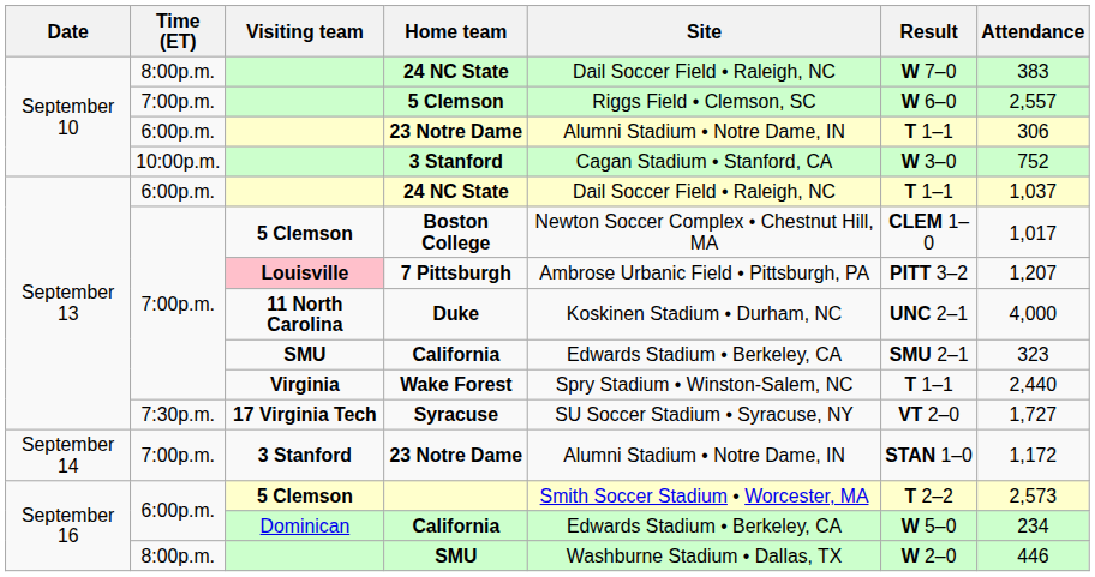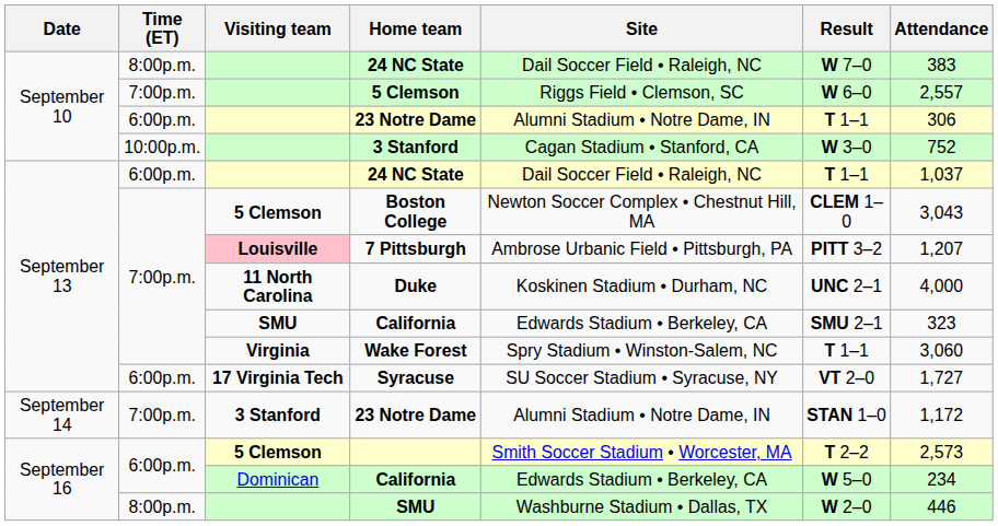 <table class="wikitable" style="font-size:95%; text-align: center;">
 <tr>
 <th>Date</th>
 <th>Time (ET)</th>
 <th>Visiting team</th>
 <th>Home team</th>
 <th>Site</th>
 <th>Result</th>
 <th>Attendance</th>
 </tr>
 <tr>
 <td rowspan=4>September 10</td>
 <td>8:00p.m.</td>
 <td style="background:#cfc;"></td>
 <td style="background:#cfc;"><strong> 24 NC State</strong></td>
 <td style="background:#cfc;">Dail Soccer Field • Raleigh, NC</td>
 <td style="background:#cfc;"><strong>W</strong> 7–0</td>
 <td style="background:#cfc;">383</td>
 </tr>
 <tr>
 <td>7:00p.m.</td>
 <td style="background:#cfc;"></td>
 <td style="background:#cfc;"><strong> 5 Clemson</strong></td>
 <td style="background:#cfc;">Riggs Field • Clemson, SC</td>
 <td style="background:#cfc;"><strong>W</strong> 6–0</td>
 <td style="background:#cfc;">2,557</td>
 </tr>
 <tr>
 <td>6:00p.m.</td>
 <td style="background:#ffc;"></td>
 <td style="background:#ffc;"><strong> 23 Notre Dame</strong></td>
 <td style="background:#ffc;">Alumni Stadium • Notre Dame, IN</td>
 <td style="background:#ffc;"><strong>T</strong> 1–1</td>
 <td style="background:#ffc;">306</td>
 </tr>
 <tr>
 <td>10:00p.m.</td>
 <td style="background:#cfc;"></td>
 <td style="background:#cfc;"><strong> 3 Stanford</strong></td>
 <td style="background:#cfc;">Cagan Stadium • Stanford, CA</td>
 <td style="background:#cfc;"><strong>W</strong> 3–0</td>
 <td style="background:#cfc;">752</td>
 </tr>
 <tr>
 <td rowspan=7>September 13</td>
 <td>6:00p.m.</td>
 <td style="background:#ffc;"></td>
 <td style="background:#ffc;"><strong> 24 NC State</strong></td>
 <td style="background:#ffc;">Dail Soccer Field • Raleigh, NC</td>
 <td style="background:#ffc;"><strong>T</strong> 1–1</td>
 <td style="background:#ffc;">1,037</td>
 </tr>
 <tr>
 <td rowspan=5>7:00p.m.</td>
 <td><strong> 5 Clemson</strong></td>
 <td><strong>Boston College</strong></td>
 <td>Newton Soccer Complex • Chestnut Hill, MA</td>
 <td><strong>CLEM</strong> 1–0</td>
-<td>1,017</td>
+<td>3,043</td>
 </tr>
 <tr>
 <td style="background: pink;"><strong>Louisville</strong></td>
 <td><strong> 7 Pittsburgh</strong></td>
 <td>Ambrose Urbanic Field • Pittsburgh, PA</td>
 <td><strong>PITT</strong> 3–2</td>
 <td>1,207</td>
 </tr>
 <tr>
 <td><strong> 11 North Carolina</strong></td>
 <td><strong>Duke</strong></td>
 <td>Koskinen Stadium • Durham, NC</td>
 <td><strong>UNC</strong> 2–1</td>
 <td>4,000</td>
 </tr>
 <tr>
 <td><strong>SMU</strong></td>
 <td><strong>California</strong></td>
 <td>Edwards Stadium • Berkeley, CA</td>
 <td><strong>SMU</strong> 2–1</td>
 <td>323</td>
 </tr>
 <tr>
 <td><strong>Virginia</strong></td>
 <td><strong>Wake Forest</strong></td>
 <td>Spry Stadium • Winston-Salem, NC</td>
 <td><strong>T</strong> 1–1</td>
-<td>2,440</td>
+<td>3,060</td>
 </tr>
 <tr>
-<td>7:30p.m.</td>
+<td>6:00p.m.</td>
 <td><strong> 17 Virginia Tech</strong></td>
 <td><strong>Syracuse</strong></td>
 <td>SU Soccer Stadium • Syracuse, NY</td>
 <td><strong>VT</strong> 2–0</td>
 <td>1,727</td>
 </tr>
 <tr>
 <td>September 14</td>
 <td>7:00p.m.</td>
 <td><strong> 3 Stanford</strong></td>
 <td><strong> 23 Notre Dame</strong></td>
 <td>Alumni Stadium • Notre Dame, IN</td>
 <td><strong>STAN</strong> 1–0</td>
 <td>1,172</td>
 </tr>
 <tr>
 <td rowspan=3>September 16</td>
 <td rowspan=2>6:00p.m.</td>
 <td style="background:#ffc;"><strong> 5 Clemson</strong></td>
 <td style="background:#ffc;"></td>
 <td style="background:#ffc;"><a href='#'>Smith Soccer Stadium</a> • <a href='#'>Worcester, MA</a></td>
 <td style="background:#ffc;"><strong>T</strong> 2–2</td>
 <td style="background:#ffc;">2,573</td>
 </tr>
 <tr>
 <td style="background:#cfc;"><a href='#'>Dominican</a></td>
 <td style="background:#cfc;"><strong>California</strong></td>
 <td style="background:#cfc;">Edwards Stadium • Berkeley, CA</td>
 <td style="background:#cfc;"><strong>W</strong> 5–0</td>
 <td style="background:#cfc;">234</td>
 </tr>
 <tr>
 <td>8:00p.m.</td>
 <td style="background:#cfc;"></td>
 <td style="background:#cfc;"><strong>SMU</strong></td>
 <td style="background:#cfc;">Washburne Stadium • Dallas, TX</td>
 <td style="background:#cfc;"><strong>W</strong> 2–0</td>
 <td style="background:#cfc;">446</td>
 </tr>
 </table>
